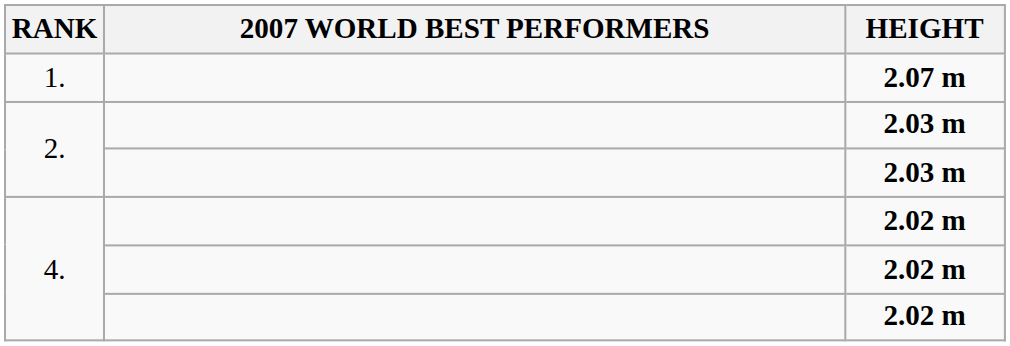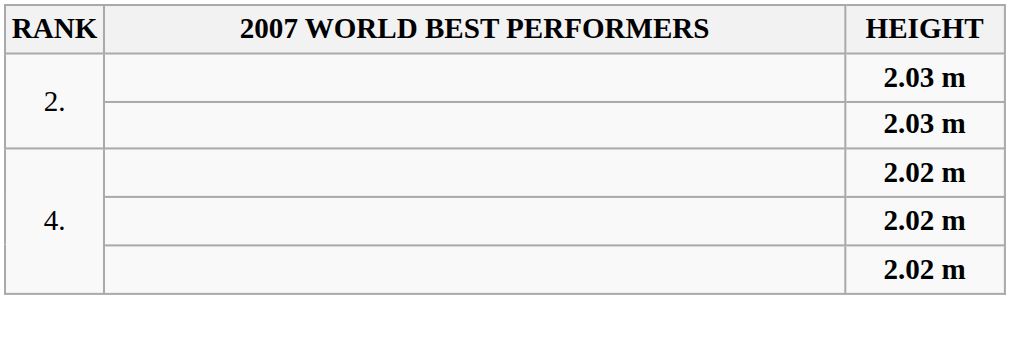 <table class="wikitable" style="border-collapse: collapse; font-size: 90%;">
 <tr>
 <th>RANK</th>
 <th align="center" style="width: 25em">2007 WORLD BEST PERFORMERS</th>
 <th align="center" style="width: 5em">HEIGHT</th>
-</tr>
-<tr>
-<td align="center">1.</td>
-<td></td>
-<td align="center"><strong>2.07 m</strong></td>
 </tr>
 <tr>
 <td rowspan=2 align="center">2.</td>
 <td></td>
 <td align="center"><strong>2.03 m</strong></td>
 </tr>
 <tr>
 <td></td>
 <td align="center"><strong>2.03 m</strong></td>
 </tr>
 <tr>
 <td rowspan=3 align="center">4.</td>
 <td></td>
 <td align="center"><strong>2.02 m</strong></td>
 </tr>
 <tr>
 <td></td>
 <td align="center"><strong>2.02 m</strong></td>
 </tr>
 <tr>
 <td></td>
 <td align="center"><strong>2.02 m</strong></td>
 </tr>
 </table>
